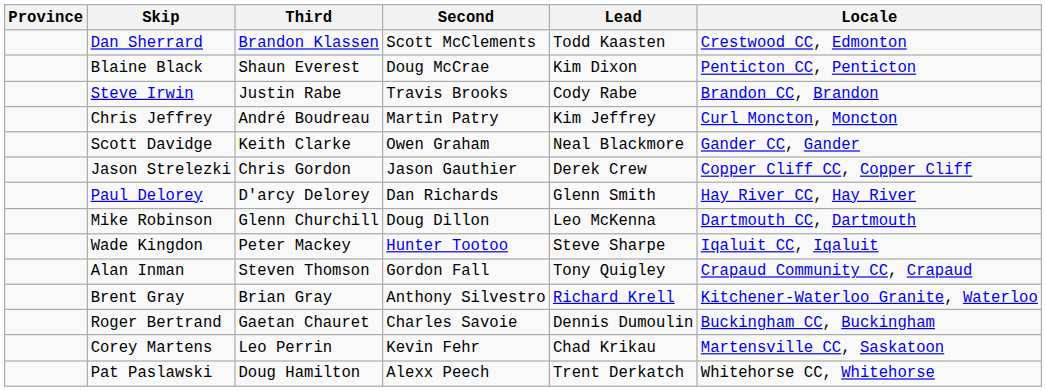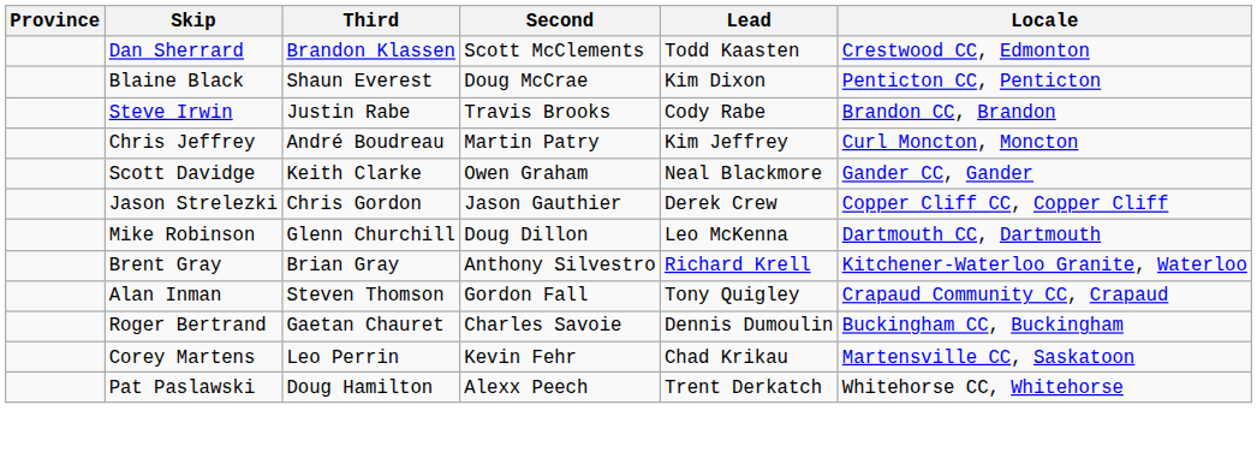 <table class=wikitable>
 <tr>
 <th>Province</th>
 <th>Skip</th>
 <th>Third</th>
 <th>Second</th>
 <th>Lead</th>
 <th>Locale</th>
 </tr>
 <tr>
 <td></td>
 <td><a href='#'>Dan Sherrard</a></td>
 <td><a href='#'>Brandon Klassen</a></td>
 <td>Scott McClements</td>
 <td>Todd Kaasten</td>
 <td><a href='#'>Crestwood CC</a>, <a href='#'>Edmonton</a></td>
 </tr>
 <tr>
 <td></td>
 <td>Blaine Black</td>
 <td>Shaun Everest</td>
 <td>Doug McCrae</td>
 <td>Kim Dixon</td>
 <td><a href='#'>Penticton CC</a>, <a href='#'>Penticton</a></td>
 </tr>
 <tr>
 <td></td>
 <td><a href='#'>Steve Irwin</a></td>
 <td>Justin Rabe</td>
 <td>Travis Brooks</td>
 <td>Cody Rabe</td>
 <td><a href='#'>Brandon CC</a>, <a href='#'>Brandon</a></td>
 </tr>
 <tr>
 <td></td>
 <td>Chris Jeffrey</td>
 <td>André Boudreau</td>
 <td>Martin Patry</td>
 <td>Kim Jeffrey</td>
 <td><a href='#'>Curl Moncton</a>, <a href='#'>Moncton</a></td>
 </tr>
 <tr>
 <td></td>
 <td>Scott Davidge</td>
 <td>Keith Clarke</td>
 <td>Owen Graham</td>
 <td>Neal Blackmore</td>
 <td><a href='#'>Gander CC</a>, <a href='#'>Gander</a></td>
 </tr>
 <tr>
 <td></td>
 <td>Jason Strelezki</td>
 <td>Chris Gordon</td>
 <td>Jason Gauthier</td>
 <td>Derek Crew</td>
 <td><a href='#'>Copper Cliff CC</a>, <a href='#'>Copper Cliff</a></td>
 </tr>
 <tr>
 <td></td>
-<td><a href='#'>Paul Delorey</a></td>
-<td>D'arcy Delorey</td>
-<td>Dan Richards</td>
-<td>Glenn Smith</td>
-<td><a href='#'>Hay River CC</a>, <a href='#'>Hay River</a></td>
-</tr>
-<tr>
-<td></td>
 <td>Mike Robinson</td>
 <td>Glenn Churchill</td>
 <td>Doug Dillon</td>
 <td>Leo McKenna</td>
 <td><a href='#'>Dartmouth CC</a>, <a href='#'>Dartmouth</a></td>
 </tr>
 <tr>
 <td></td>
-<td>Wade Kingdon</td>
-<td>Peter Mackey</td>
-<td><a href='#'>Hunter Tootoo</a></td>
-<td>Steve Sharpe</td>
-<td><a href='#'>Iqaluit CC</a>, <a href='#'>Iqaluit</a></td>
+<td>Brent Gray</td>
+<td>Brian Gray</td>
+<td>Anthony Silvestro</td>
+<td><a href='#'>Richard Krell</a></td>
+<td><a href='#'>Kitchener-Waterloo Granite</a>, <a href='#'>Waterloo</a></td>
 </tr>
 <tr>
 <td></td>
 <td>Alan Inman</td>
 <td>Steven Thomson</td>
 <td>Gordon Fall</td>
 <td>Tony Quigley</td>
 <td><a href='#'>Crapaud Community CC</a>, <a href='#'>Crapaud</a></td>
-</tr>
-<tr>
-<td></td>
-<td>Brent Gray</td>
-<td>Brian Gray</td>
-<td>Anthony Silvestro</td>
-<td><a href='#'>Richard Krell</a></td>
-<td><a href='#'>Kitchener-Waterloo Granite</a>, <a href='#'>Waterloo</a></td>
 </tr>
 <tr>
 <td></td>
 <td>Roger Bertrand</td>
 <td>Gaetan Chauret</td>
 <td>Charles Savoie</td>
 <td>Dennis Dumoulin</td>
 <td><a href='#'>Buckingham CC</a>, <a href='#'>Buckingham</a></td>
 </tr>
 <tr>
 <td></td>
 <td>Corey Martens</td>
 <td>Leo Perrin</td>
 <td>Kevin Fehr</td>
 <td>Chad Krikau</td>
 <td><a href='#'>Martensville CC</a>, <a href='#'>Saskatoon</a></td>
 </tr>
 <tr>
 <td></td>
 <td>Pat Paslawski</td>
 <td>Doug Hamilton</td>
 <td>Alexx Peech</td>
 <td>Trent Derkatch</td>
 <td>Whitehorse CC, <a href='#'>Whitehorse</a></td>
 </tr>
 </table>
